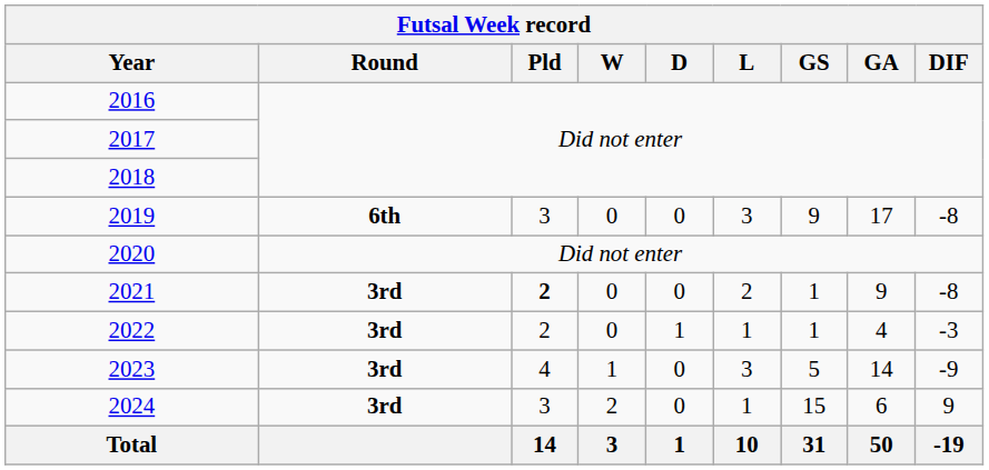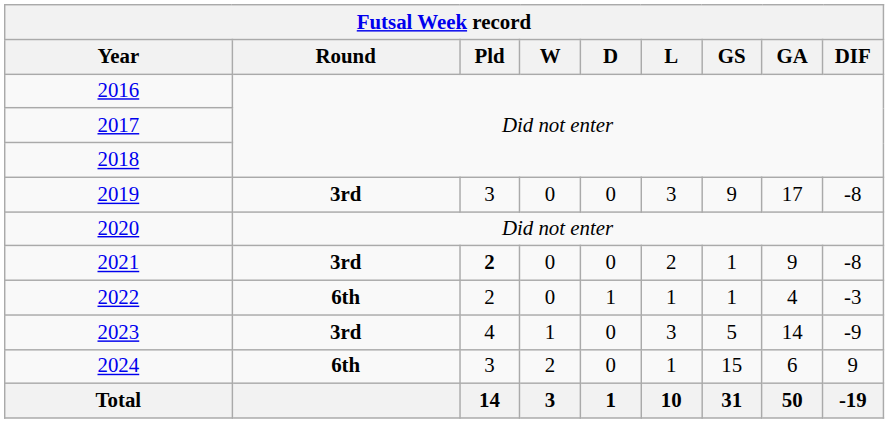 <table class="wikitable" style="text-align: center;font-size:90%;">
 <tr>
 <th colspan=9><a href='#'>Futsal Week</a> record</th>
 </tr>
 <tr>
 <th width=150>Year</th>
 <th width=150>Round</th>
 <th width=35>Pld</th>
 <th width=35>W</th>
 <th width=35>D</th>
 <th width=35>L</th>
 <th width=35>GS</th>
 <th width=35>GA</th>
 <th width=35>DIF</th>
 </tr>
 <tr>
 <td><a href='#'>2016</a></td>
 <td rowspan=3; colspan=8><em>Did not enter</em></td>
 </tr>
 <tr>
 <td><a href='#'>2017</a></td>
 </tr>
 <tr>
 <td><a href='#'>2018</a></td>
 </tr>
 <tr>
 <td> <a href='#'>2019</a></td>
-<td><strong>6th</strong></td>
+<td><strong>3rd</strong></td>
 <td>3</td>
 <td>0</td>
 <td>0</td>
 <td>3</td>
 <td>9</td>
 <td>17</td>
 <td>-8</td>
 </tr>
 <tr>
 <td><a href='#'>2020</a></td>
 <td rowspan=1; colspan=8><em>Did not enter</em></td>
 </tr>
 <tr>
 <td> <a href='#'>2021</a></td>
 <td><strong>3rd</strong></td>
 <td><strong>2</strong></td>
 <td>0</td>
 <td>0</td>
 <td>2</td>
 <td>1</td>
 <td>9</td>
 <td>-8</td>
 </tr>
 <tr>
 <td> <a href='#'>2022</a></td>
-<td><strong>3rd</strong></td>
+<td><strong>6th</strong></td>
 <td>2</td>
 <td>0</td>
 <td>1</td>
 <td>1</td>
 <td>1</td>
 <td>4</td>
 <td>-3</td>
 </tr>
 <tr>
 <td> <a href='#'>2023</a></td>
 <td><strong>3rd</strong></td>
 <td>4</td>
 <td>1</td>
 <td>0</td>
 <td>3</td>
 <td>5</td>
 <td>14</td>
 <td>-9</td>
 </tr>
 <tr>
 <td> <a href='#'>2024</a></td>
-<td><strong>3rd</strong></td>
+<td><strong>6th</strong></td>
 <td>3</td>
 <td>2</td>
 <td>0</td>
 <td>1</td>
 <td>15</td>
 <td>6</td>
 <td>9</td>
 </tr>
 <tr>
 <th><strong>Total</strong></th>
 <th></th>
 <th>14</th>
 <th>3</th>
 <th>1</th>
 <th>10</th>
 <th>31</th>
 <th>50</th>
 <th>-19</th>
 </tr>
 </table>
